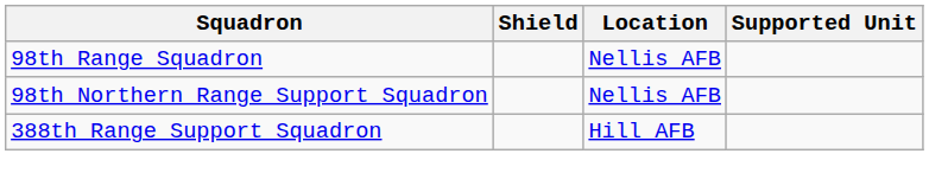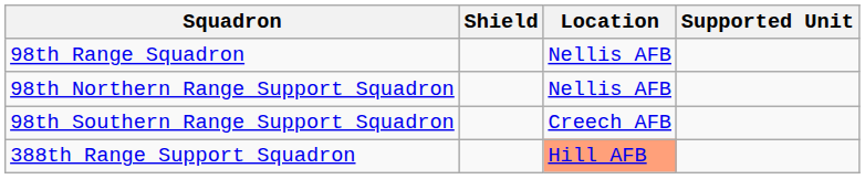 <table class="wikitable">
 <tr>
 <th>Squadron</th>
 <th>Shield</th>
 <th>Location</th>
 <th>Supported Unit</th>
 </tr>
 <tr>
 <td><a href='#'>98th Range Squadron</a></td>
 <td></td>
 <td><a href='#'>Nellis AFB</a></td>
 <td></td>
 </tr>
 <tr>
 <td><a href='#'>98th Northern Range Support Squadron</a></td>
 <td></td>
 <td><a href='#'>Nellis AFB</a></td>
 <td></td>
 </tr>
 <tr>
+<td><a href='#'>98th Southern Range Support Squadron</a></td>
+<td></td>
+<td><a href='#'>Creech AFB</a></td>
+<td></td>
+</tr>
+<tr>
 <td><a href='#'>388th Range Support Squadron</a></td>
 <td></td>
-<td><a href='#'>Hill AFB</a></td>
+<td style="background: lightsalmon;"><a href='#'>Hill AFB</a></td>
 <td></td>
 </tr>
 </table>
